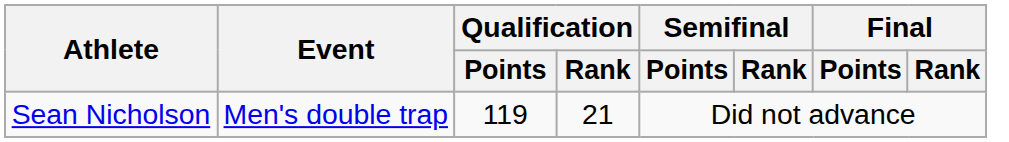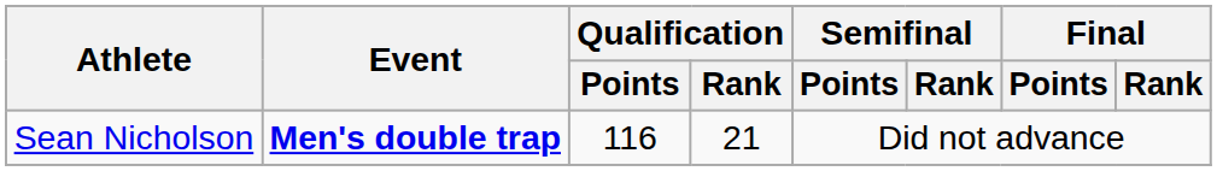 <table class="wikitable" style="font-size:90%">
 <tr>
 <th rowspan="2">Athlete</th>
 <th rowspan="2">Event</th>
 <th colspan=2>Qualification</th>
 <th colspan=2>Semifinal</th>
 <th colspan=2>Final</th>
 </tr>
 <tr style="font-size:95%">
 <th>Points</th>
 <th>Rank</th>
 <th>Points</th>
 <th>Rank</th>
 <th>Points</th>
 <th>Rank</th>
 </tr>
 <tr align=center>
 <td align=left><a href='#'>Sean Nicholson</a></td>
-<td align=left><a href='#'>Men's double trap</a></td>
-<td>119</td>
+<td align=left><strong><a href='#'>Men's double trap</a></strong></td>
+<td>116</td>
 <td>21</td>
 <td colspan=4>Did not advance</td>
 </tr>
 </table>
